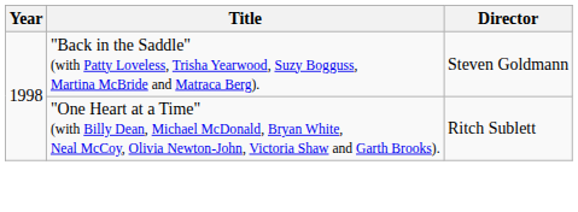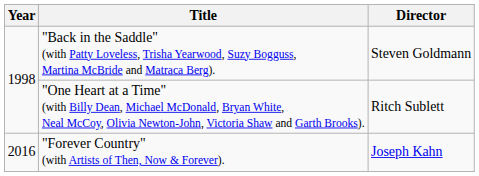 <table class="wikitable">
 <tr>
 <th>Year</th>
 <th>Title</th>
 <th>Director</th>
 </tr>
 <tr>
 <td rowspan="2">1998</td>
 <td>"Back in the Saddle"<br><small>(with <a href='#'>Patty Loveless</a>, <a href='#'>Trisha Yearwood</a>, <a href='#'>Suzy Bogguss</a>,<br><a href='#'>Martina McBride</a> and <a href='#'>Matraca Berg</a>).</small></td>
 <td>Steven Goldmann</td>
 </tr>
 <tr>
 <td>"One Heart at a Time"<br><small>(with <a href='#'>Billy Dean</a>, <a href='#'>Michael McDonald</a>, <a href='#'>Bryan White</a>,<br><a href='#'>Neal McCoy</a>, <a href='#'>Olivia Newton-John</a>, <a href='#'>Victoria Shaw</a> and <a href='#'>Garth Brooks</a>).</small></td>
 <td>Ritch Sublett</td>
 </tr>
+<tr>
+<td>2016</td>
+<td>"Forever Country" <br><small>(with <a href='#'>Artists of Then, Now & Forever</a>).</small></td>
+<td><a href='#'>Joseph Kahn</a></td>
+</tr>
 </table>
